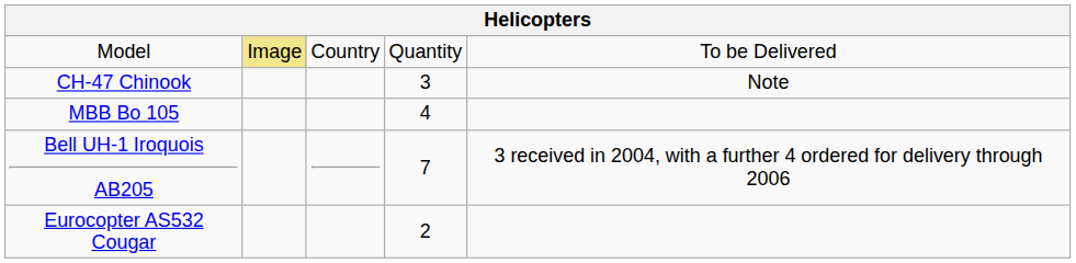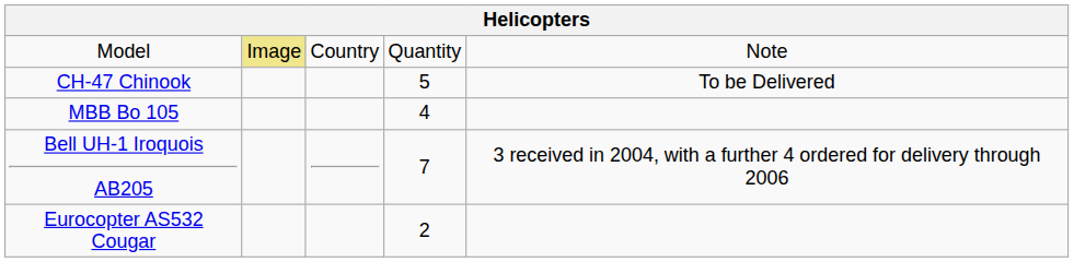 <table class="wikitable">
 <tr>
 <th colspan="5">Helicopters</th>
 </tr>
 <tr style="text-align:center;">
 <td>Model</td>
 <td style="background: khaki;">Image</td>
 <td>Country</td>
 <td>Quantity</td>
-<td>To be Delivered</td>
+<td>Note</td>
 </tr>
 <tr style="text-align:center;">
 <td><a href='#'>CH-47 Chinook</a></td>
 <td></td>
 <td></td>
-<td>3</td>
-<td>Note</td>
+<td>5</td>
+<td>To be Delivered</td>
 </tr>
 <tr style="text-align:center;">
 <td><a href='#'>MBB Bo 105</a></td>
 <td></td>
 <td></td>
 <td>4</td>
 <td></td>
 </tr>
 <tr style="text-align:center;">
 <td><a href='#'>Bell UH-1 Iroquois</a> <hr> <a href='#'>AB205</a></td>
 <td></td>
 <td><hr></td>
 <td>7</td>
 <td>3 received in 2004, with a further 4 ordered for delivery through 2006</td>
 </tr>
 <tr style="text-align:center;">
 <td><a href='#'>Eurocopter AS532 Cougar</a></td>
 <td></td>
 <td></td>
 <td>2</td>
 <td></td>
 </tr>
 </table>
